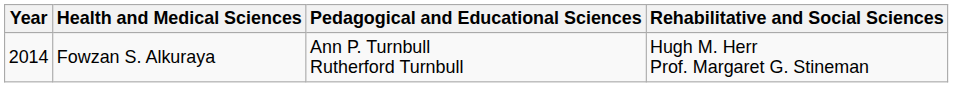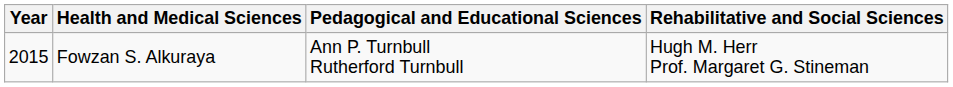 <table class="wikitable">
 <tr>
 <th>Year</th>
 <th>Health and Medical Sciences</th>
 <th>Pedagogical and Educational Sciences</th>
 <th>Rehabilitative and Social Sciences</th>
 </tr>
 <tr>
-<td>2014</td>
+<td>2015</td>
 <td>Fowzan S. Alkuraya</td>
 <td>Ann P. Turnbull<br>Rutherford Turnbull</td>
 <td>Hugh M. Herr<br>Prof. Margaret G. Stineman</td>
 </tr>
 </table>
